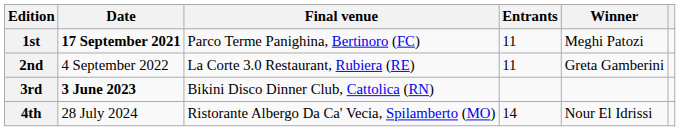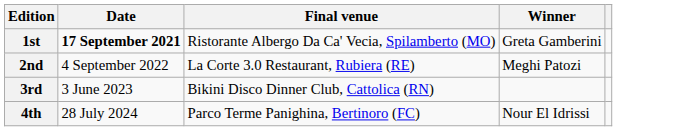 <table class="wikitable defaultcenter col2left col3left col5left" style="font-size:95%;">
 <tr>
 <th>Edition</th>
 <th>Date</th>
 <th>Final venue</th>
-<th>Entrants</th>
 <th>Winner</th>
 <th></th>
 </tr>
 <tr>
 <th>1st</th>
 <td><strong>17 September 2021</strong></td>
-<td>Parco Terme Panighina, <a href='#'>Bertinoro</a> (<a href='#'>FC</a>)</td>
-<td>11</td>
-<td>Meghi Patozi</td>
+<td>Ristorante Albergo Da Ca' Vecia, <a href='#'>Spilamberto</a> (<a href='#'>MO</a>)</td>
+<td>Greta Gamberini</td>
 <td></td>
 </tr>
 <tr>
 <th>2nd</th>
 <td>4 September 2022</td>
 <td>La Corte 3.0 Restaurant, <a href='#'>Rubiera</a> (<a href='#'>RE</a>)</td>
-<td>11</td>
-<td>Greta Gamberini</td>
+<td>Meghi Patozi</td>
 <td></td>
 </tr>
 <tr>
 <th>3rd</th>
-<td><strong>3 June 2023</strong></td>
+<td>3 June 2023</td>
 <td>Bikini Disco Dinner Club, <a href='#'>Cattolica</a> (<a href='#'>RN</a>)</td>
-<td></td>
 <td></td>
 <td></td>
 </tr>
 <tr>
 <th>4th</th>
 <td>28 July 2024</td>
-<td>Ristorante Albergo Da Ca' Vecia, <a href='#'>Spilamberto</a> (<a href='#'>MO</a>)</td>
-<td>14</td>
+<td>Parco Terme Panighina, <a href='#'>Bertinoro</a> (<a href='#'>FC</a>)</td>
 <td>Nour El Idrissi</td>
 <td></td>
 </tr>
 </table>
